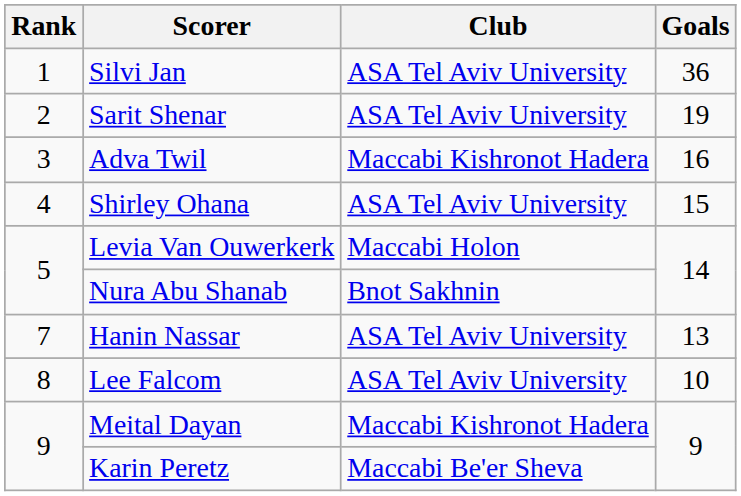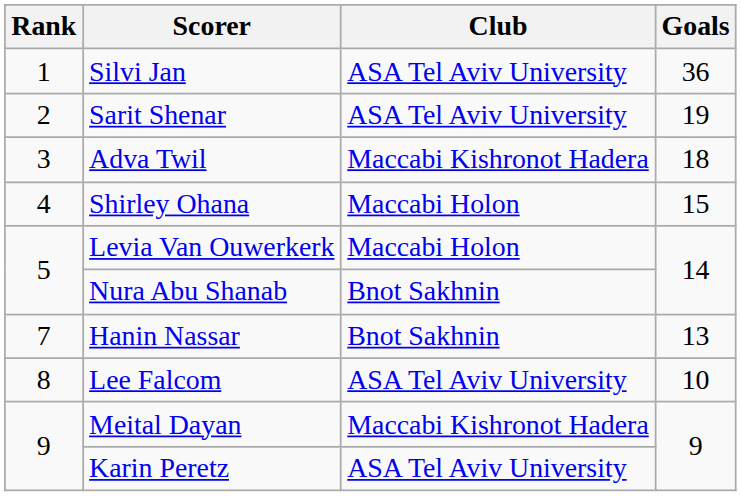 <table class="wikitable" style="text-align:center">
 <tr>
 <th>Rank</th>
 <th>Scorer</th>
 <th>Club</th>
 <th>Goals</th>
 </tr>
 <tr>
 <td>1</td>
 <td align="left"><a href='#'>Silvi Jan</a></td>
 <td align="left"><a href='#'>ASA Tel Aviv University</a></td>
 <td>36</td>
 </tr>
 <tr>
 <td>2</td>
 <td align="left"><a href='#'>Sarit Shenar</a></td>
 <td align="left"><a href='#'>ASA Tel Aviv University</a></td>
 <td>19</td>
 </tr>
 <tr>
 <td>3</td>
 <td align="left"><a href='#'>Adva Twil</a></td>
 <td align="left"><a href='#'>Maccabi Kishronot Hadera</a></td>
-<td>16</td>
+<td>18</td>
 </tr>
 <tr>
 <td>4</td>
 <td align="left"><a href='#'>Shirley Ohana</a></td>
-<td align="left"><a href='#'>ASA Tel Aviv University</a></td>
+<td align="left"><a href='#'>Maccabi Holon</a></td>
 <td>15</td>
 </tr>
 <tr>
 <td rowspan=2>5</td>
 <td align="left"><a href='#'>Levia Van Ouwerkerk</a></td>
 <td align="left"><a href='#'>Maccabi Holon</a></td>
 <td rowspan=2>14</td>
 </tr>
 <tr>
 <td align="left"><a href='#'>Nura Abu Shanab</a></td>
 <td align="left"><a href='#'>Bnot Sakhnin</a></td>
 </tr>
 <tr>
 <td>7</td>
 <td align="left"><a href='#'>Hanin Nassar</a></td>
-<td align="left"><a href='#'>ASA Tel Aviv University</a></td>
+<td align="left"><a href='#'>Bnot Sakhnin</a></td>
 <td>13</td>
 </tr>
 <tr>
 <td>8</td>
 <td align="left"><a href='#'>Lee Falcom</a></td>
 <td align="left"><a href='#'>ASA Tel Aviv University</a></td>
 <td>10</td>
 </tr>
 <tr>
 <td rowspan=2>9</td>
 <td align="left"><a href='#'>Meital Dayan</a></td>
 <td align="left"><a href='#'>Maccabi Kishronot Hadera</a></td>
 <td rowspan=2>9</td>
 </tr>
 <tr>
 <td align="left"><a href='#'>Karin Peretz</a></td>
-<td align="left"><a href='#'>Maccabi Be'er Sheva</a></td>
+<td align="left"><a href='#'>ASA Tel Aviv University</a></td>
 </tr>
 </table>
